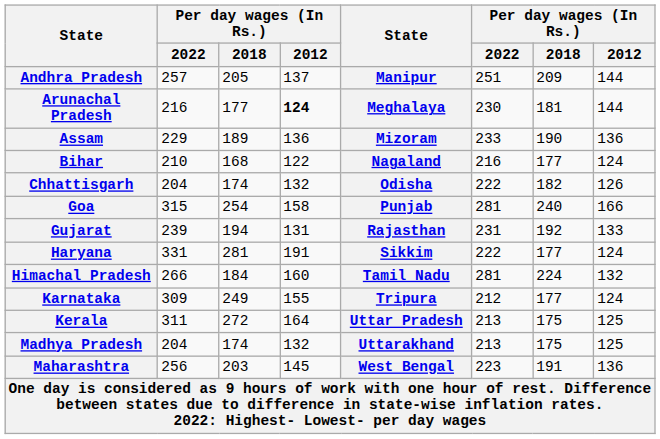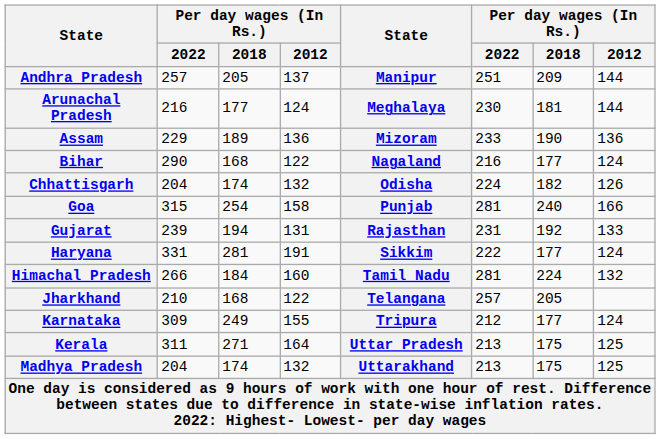 <table class="wikitable plainrowheaders sortable" style="float:right; clear:right; max-width:45em; font-size:85%;">
 <tr>
 <th rowspan="2">State</th>
 <th colspan="3">Per day wages (In Rs.)</th>
 <th rowspan="2">State</th>
 <th colspan="3">Per day wages (In Rs.)</th>
 </tr>
 <tr>
 <th>2022</th>
 <th>2018</th>
 <th>2012</th>
 <th>2022</th>
 <th>2018</th>
 <th>2012</th>
 </tr>
 <tr>
 <th><a href='#'>Andhra Pradesh</a></th>
 <td>257</td>
 <td>205</td>
 <td>137</td>
 <th><a href='#'>Manipur</a></th>
 <td>251</td>
 <td>209</td>
 <td>144</td>
 </tr>
 <tr>
 <th><a href='#'>Arunachal Pradesh</a></th>
 <td>216</td>
 <td>177</td>
-<td><strong>124</strong></td>
+<td>124</td>
 <th><a href='#'>Meghalaya</a></th>
 <td>230</td>
 <td>181</td>
 <td>144</td>
 </tr>
 <tr>
 <th><a href='#'>Assam</a></th>
 <td>229</td>
 <td>189</td>
 <td>136</td>
 <th><a href='#'>Mizoram</a></th>
 <td>233</td>
 <td>190</td>
 <td>136</td>
 </tr>
 <tr>
 <th><a href='#'>Bihar</a></th>
-<td>210</td>
+<td>290</td>
 <td>168</td>
 <td>122</td>
 <th><a href='#'>Nagaland</a></th>
 <td>216</td>
 <td>177</td>
 <td>124</td>
 </tr>
 <tr>
 <th><a href='#'>Chhattisgarh</a></th>
 <td>204</td>
 <td>174</td>
 <td>132</td>
 <th><a href='#'>Odisha</a></th>
-<td>222</td>
+<td>224</td>
 <td>182</td>
 <td>126</td>
 </tr>
 <tr>
 <th><a href='#'>Goa</a></th>
 <td>315</td>
 <td>254</td>
 <td>158</td>
 <th><a href='#'>Punjab</a></th>
 <td>281</td>
 <td>240</td>
 <td>166</td>
 </tr>
 <tr>
 <th><a href='#'>Gujarat</a></th>
 <td>239</td>
 <td>194</td>
 <td>131</td>
 <th><a href='#'>Rajasthan</a></th>
 <td>231</td>
 <td>192</td>
 <td>133</td>
 </tr>
 <tr>
 <th><a href='#'>Haryana</a></th>
 <td>331</td>
 <td>281</td>
 <td>191</td>
 <th><a href='#'>Sikkim</a></th>
 <td>222</td>
 <td>177</td>
 <td>124</td>
 </tr>
 <tr>
 <th><a href='#'>Himachal Pradesh</a></th>
 <td>266</td>
 <td>184</td>
 <td>160</td>
 <th><a href='#'>Tamil Nadu</a></th>
 <td>281</td>
 <td>224</td>
 <td>132</td>
 </tr>
 <tr>
+<th><a href='#'>Jharkhand</a></th>
+<td>210</td>
+<td>168</td>
+<td>122</td>
+<th><a href='#'>Telangana</a></th>
+<td>257</td>
+<td>205</td>
+<td></td>
+</tr>
+<tr>
 <th><a href='#'>Karnataka</a></th>
 <td>309</td>
 <td>249</td>
 <td>155</td>
 <th><a href='#'>Tripura</a></th>
 <td>212</td>
 <td>177</td>
 <td>124</td>
 </tr>
 <tr>
 <th><a href='#'>Kerala</a></th>
 <td>311</td>
-<td>272</td>
+<td>271</td>
 <td>164</td>
 <th><a href='#'>Uttar Pradesh</a></th>
 <td>213</td>
 <td>175</td>
 <td>125</td>
 </tr>
 <tr>
 <th><a href='#'>Madhya Pradesh</a></th>
 <td>204</td>
 <td>174</td>
 <td>132</td>
 <th><a href='#'>Uttarakhand</a></th>
 <td>213</td>
 <td>175</td>
 <td>125</td>
 </tr>
 <tr>
-<th><a href='#'>Maharashtra</a></th>
-<td>256</td>
-<td>203</td>
-<td>145</td>
-<th><a href='#'>West Bengal</a></th>
-<td>223</td>
-<td>191</td>
-<td>136</td>
-</tr>
-<tr>
 <th colspan="8">One day is considered as 9 hours of work with one hour of rest. Difference between states due to difference in state-wise inflation rates.<br>2022: Highest-  Lowest-  per day wages</th>
 </tr>
 </table>
